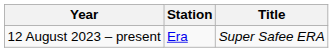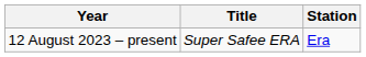 <table class="wikitable">
 <tr>
 <th>Year</th>
+<th>Title</th>
 <th>Station</th>
-<th>Title</th>
 </tr>
 <tr>
 <td>12 August 2023 – present</td>
+<td><em>Super Safee ERA</em></td>
 <td><a href='#'>Era</a></td>
-<td><em>Super Safee ERA</em></td>
 </tr>
 </table>
